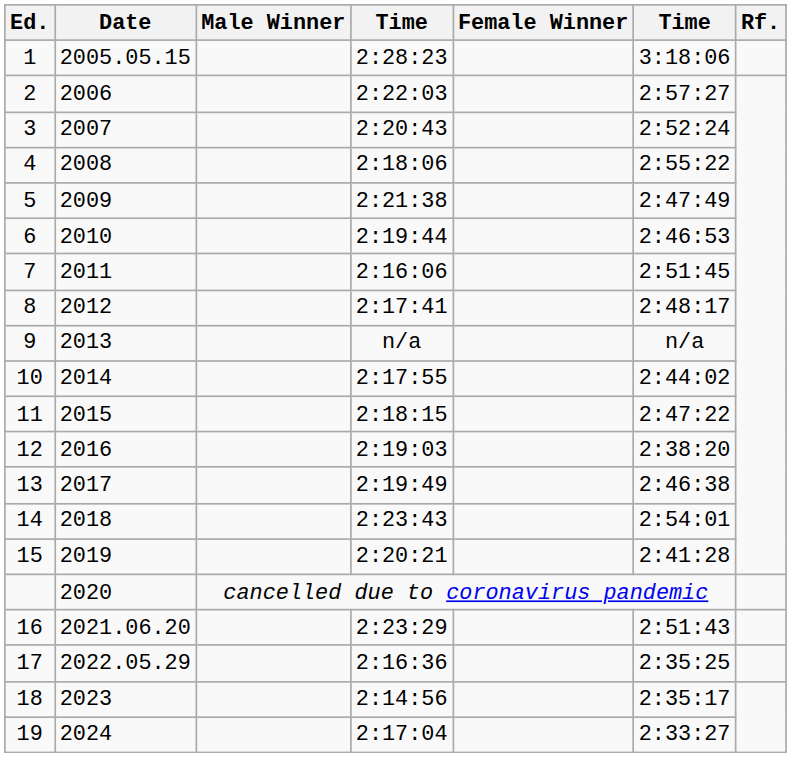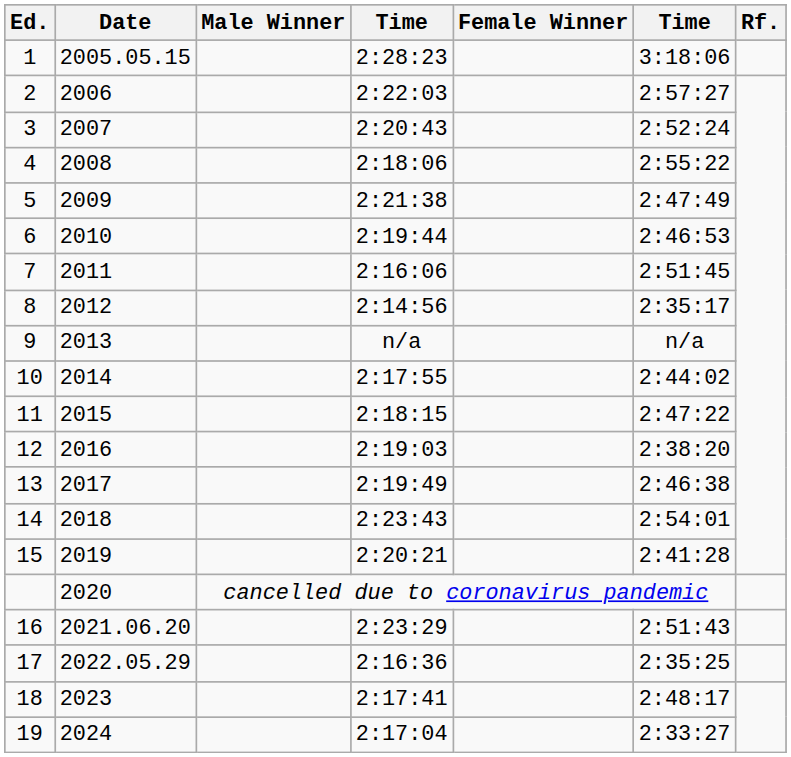 <table class="wikitable sortable">
 <tr>
 <th class="unsortable">Ed.</th>
 <th>Date</th>
 <th>Male Winner</th>
 <th>Time</th>
 <th>Female Winner</th>
 <th>Time</th>
 <th class="unsortable">Rf.</th>
 </tr>
 <tr>
 <td align="center">1</td>
 <td>2005.05.15</td>
 <td></td>
 <td>2:28:23</td>
 <td></td>
 <td>3:18:06</td>
 <td></td>
 </tr>
 <tr>
 <td align="center">2</td>
 <td>2006</td>
 <td></td>
 <td align=center>2:22:03</td>
 <td></td>
 <td align=center>2:57:27</td>
 </tr>
 <tr>
 <td align="center">3</td>
 <td>2007</td>
 <td></td>
 <td align=center>2:20:43</td>
 <td></td>
 <td align=center>2:52:24</td>
 </tr>
 <tr>
 <td align="center">4</td>
 <td>2008</td>
 <td></td>
 <td align=center>2:18:06</td>
 <td></td>
 <td align=center>2:55:22</td>
 </tr>
 <tr>
 <td align="center">5</td>
 <td>2009</td>
 <td></td>
 <td align=center>2:21:38</td>
 <td></td>
 <td align=center>2:47:49</td>
 </tr>
 <tr>
 <td align="center">6</td>
 <td>2010</td>
 <td></td>
 <td align=center>2:19:44</td>
 <td></td>
 <td align=center>2:46:53</td>
 </tr>
 <tr>
 <td align="center">7</td>
 <td>2011</td>
 <td></td>
 <td align=center>2:16:06</td>
 <td></td>
 <td align=center>2:51:45</td>
 </tr>
 <tr>
 <td align="center">8</td>
 <td>2012</td>
 <td></td>
-<td align=center>2:17:41</td>
+<td align=center>2:14:56</td>
 <td></td>
-<td align=center>2:48:17</td>
+<td align=center>2:35:17</td>
 </tr>
 <tr>
 <td align="center">9</td>
 <td>2013</td>
 <td></td>
 <td align=center>n/a</td>
 <td></td>
 <td align=center>n/a</td>
 </tr>
 <tr>
 <td align="center">10</td>
 <td>2014</td>
 <td></td>
 <td align=center>2:17:55</td>
 <td></td>
 <td align=center>2:44:02</td>
 </tr>
 <tr>
 <td align="center">11</td>
 <td>2015</td>
 <td></td>
 <td align=center>2:18:15</td>
 <td></td>
 <td align=center>2:47:22</td>
 </tr>
 <tr>
 <td align="center">12</td>
 <td>2016</td>
 <td></td>
 <td align=center>2:19:03</td>
 <td></td>
 <td align=center>2:38:20</td>
 </tr>
 <tr>
 <td align="center">13</td>
 <td>2017</td>
 <td></td>
 <td align=center>2:19:49</td>
 <td></td>
 <td align=center>2:46:38</td>
 </tr>
 <tr>
 <td align="center">14</td>
 <td>2018</td>
 <td></td>
 <td align=center>2:23:43</td>
 <td></td>
 <td align=center>2:54:01</td>
 </tr>
 <tr>
 <td align="center">15</td>
 <td>2019</td>
 <td></td>
 <td align=center>2:20:21</td>
 <td></td>
 <td align=center>2:41:28</td>
 </tr>
 <tr>
 <td></td>
 <td>2020</td>
 <td colspan="4" align="center" data-sort-value=""><em>cancelled due to <a href='#'>coronavirus pandemic</a></em></td>
 <td></td>
 </tr>
 <tr>
 <td align="center">16</td>
 <td>2021.06.20</td>
 <td></td>
 <td>2:23:29 </td>
 <td> </td>
 <td>2:51:43 </td>
 <td></td>
 </tr>
 <tr>
 <td align="center">17</td>
 <td>2022.05.29</td>
 <td></td>
 <td>2:16:36 </td>
 <td></td>
 <td>2:35:25 </td>
 <td></td>
 </tr>
 <tr>
 <td align="center">18</td>
 <td>2023</td>
 <td></td>
-<td align=center>2:14:56</td>
+<td align=center>2:17:41</td>
 <td></td>
-<td align=center>2:35:17</td>
+<td align=center>2:48:17</td>
 </tr>
 <tr>
 <td align="center">19</td>
 <td>2024</td>
 <td></td>
 <td align=center>2:17:04</td>
 <td></td>
 <td align=center>2:33:27</td>
 </tr>
 </table>
